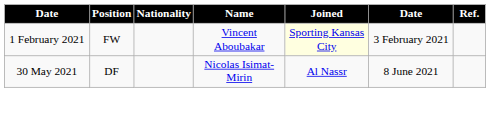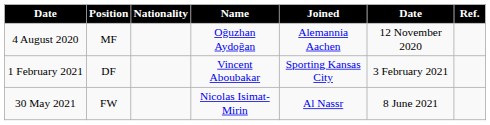 <table class="wikitable"  style="text-align:center; font-size:90%; ">
 <tr>
 <th style="background:#000000; color:white; width:200px;">Date</th>
 <th style="background:#000000; color:white; width:50px;">Position</th>
 <th style="background:#000000; color:white; width:50px;">Nationality</th>
 <th style="background:#000000; color:white; width:200px;">Name</th>
 <th style="background:#000000; color:white; width:200px;">Joined</th>
 <th style="background:#000000; color:white; width:200px;">Date</th>
 <th style="background:#000000; color:white; width:50px;">Ref.</th>
 </tr>
 <tr>
+<td>4 August 2020</td>
+<td>MF</td>
+<td></td>
+<td><a href='#'>Oğuzhan Aydoğan</a></td>
+<td><a href='#'>Alemannia Aachen</a></td>
+<td>12 November 2020</td>
+<td></td>
+</tr>
+<tr>
 <td>1 February 2021</td>
-<td>FW</td>
+<td>DF</td>
 <td></td>
 <td><a href='#'>Vincent Aboubakar</a></td>
-<td style="background: lightyellow;"><a href='#'>Sporting Kansas City</a></td>
+<td><a href='#'>Sporting Kansas City</a></td>
 <td>3 February 2021</td>
 <td></td>
 </tr>
 <tr>
 <td>30 May 2021</td>
-<td>DF</td>
+<td>FW</td>
 <td></td>
 <td><a href='#'>Nicolas Isimat-Mirin</a></td>
 <td><a href='#'>Al Nassr</a></td>
 <td>8 June 2021</td>
 <td></td>
 </tr>
 </table>
